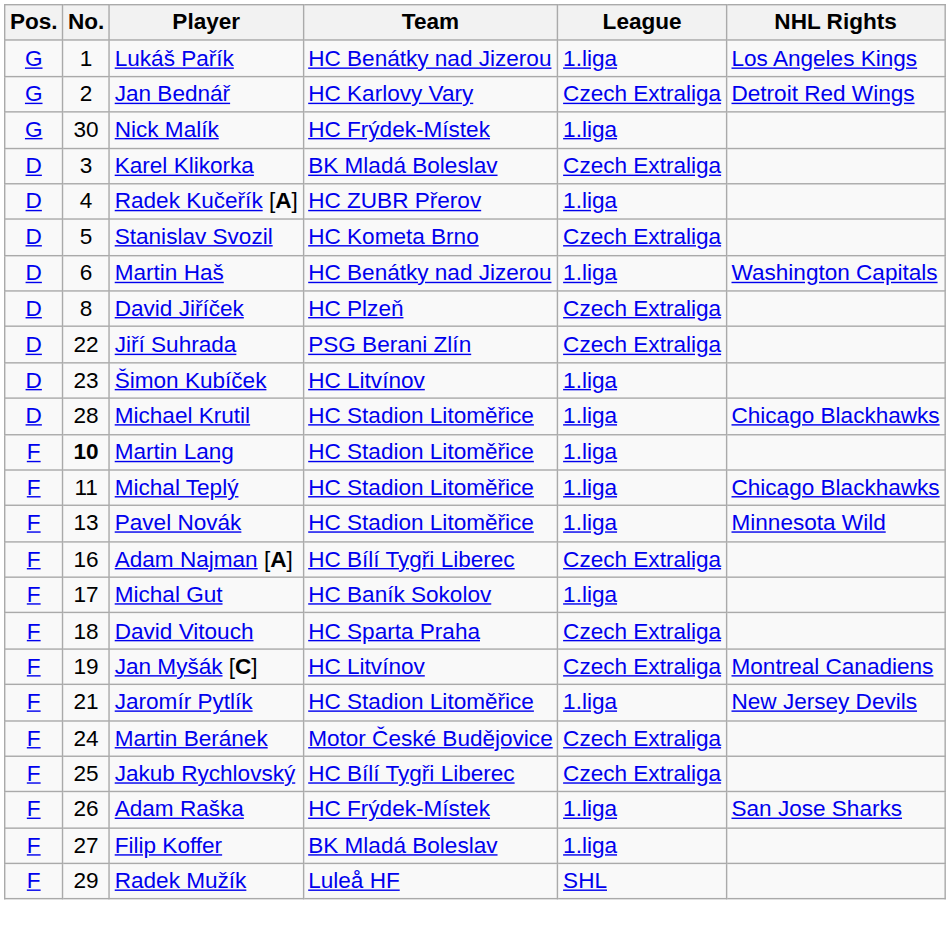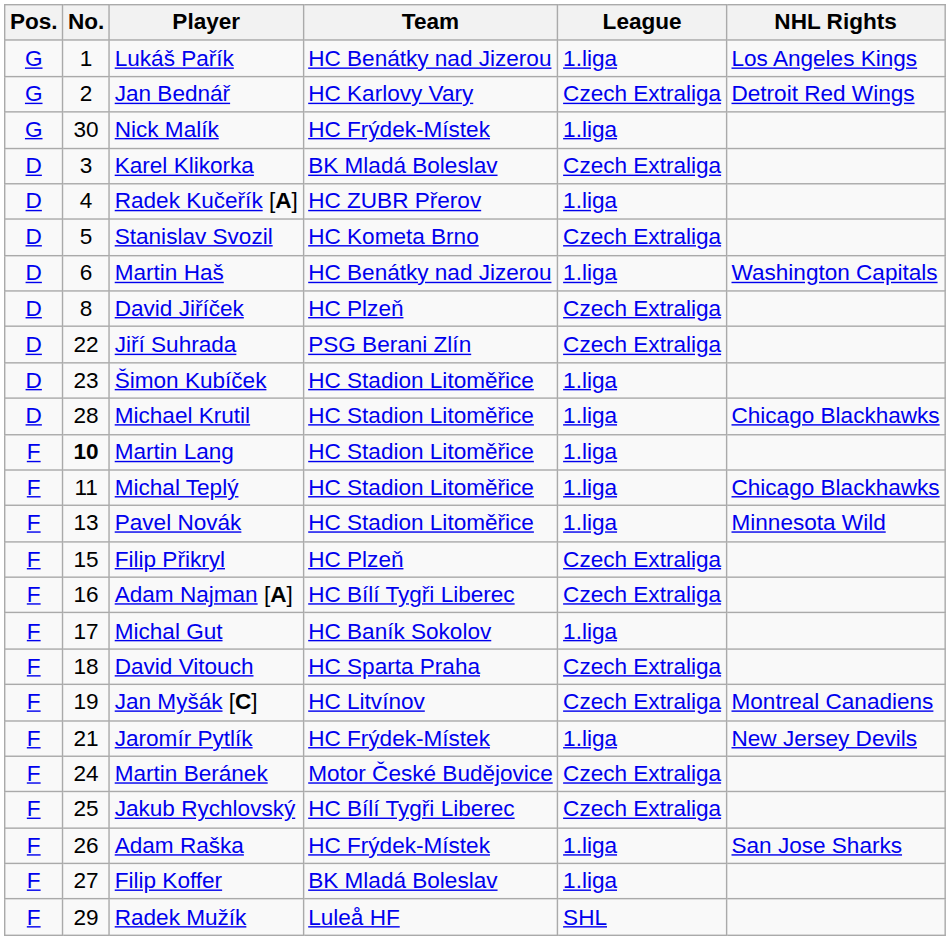 <table class="wikitable sortable">
 <tr>
 <th>Pos.</th>
 <th>No.</th>
 <th>Player</th>
 <th>Team</th>
 <th>League</th>
 <th>NHL Rights</th>
 </tr>
 <tr>
 <td style="text-align:center;"><a href='#'>G</a></td>
 <td style="text-align:center;">1</td>
 <td><a href='#'>Lukáš Pařík</a></td>
 <td> <a href='#'>HC Benátky nad Jizerou</a></td>
 <td> <a href='#'>1.liga</a></td>
 <td><a href='#'>Los Angeles Kings</a></td>
 </tr>
 <tr>
 <td style="text-align:center;"><a href='#'>G</a></td>
 <td style="text-align:center;">2</td>
 <td><a href='#'>Jan Bednář</a></td>
 <td> <a href='#'>HC Karlovy Vary</a></td>
 <td> <a href='#'>Czech Extraliga</a></td>
 <td><a href='#'>Detroit Red Wings</a></td>
 </tr>
 <tr>
 <td style="text-align:center;"><a href='#'>G</a></td>
 <td style="text-align:center;">30</td>
 <td><a href='#'>Nick Malík</a></td>
 <td> <a href='#'>HC Frýdek-Místek</a></td>
 <td> <a href='#'>1.liga</a></td>
 <td></td>
 </tr>
 <tr>
 <td style="text-align:center;"><a href='#'>D</a></td>
 <td style="text-align:center;">3</td>
 <td><a href='#'>Karel Klikorka</a></td>
 <td> <a href='#'>BK Mladá Boleslav</a></td>
 <td> <a href='#'>Czech Extraliga</a></td>
 <td></td>
 </tr>
 <tr>
 <td style="text-align:center;"><a href='#'>D</a></td>
 <td style="text-align:center;">4</td>
 <td><a href='#'>Radek Kučeřík</a> [<strong>A</strong>]</td>
 <td> <a href='#'>HC ZUBR Přerov</a></td>
 <td> <a href='#'>1.liga</a></td>
 <td></td>
 </tr>
 <tr>
 <td style="text-align:center;"><a href='#'>D</a></td>
 <td style="text-align:center;">5</td>
 <td><a href='#'>Stanislav Svozil</a></td>
 <td> <a href='#'>HC Kometa Brno</a></td>
 <td> <a href='#'>Czech Extraliga</a></td>
 <td></td>
 </tr>
 <tr>
 <td style="text-align:center;"><a href='#'>D</a></td>
 <td style="text-align:center;">6</td>
 <td><a href='#'>Martin Haš</a></td>
 <td> <a href='#'>HC Benátky nad Jizerou</a></td>
 <td> <a href='#'>1.liga</a></td>
 <td><a href='#'>Washington Capitals</a></td>
 </tr>
 <tr>
 <td style="text-align:center;"><a href='#'>D</a></td>
 <td style="text-align:center;">8</td>
 <td><a href='#'>David Jiříček</a></td>
 <td> <a href='#'>HC Plzeň</a></td>
 <td> <a href='#'>Czech Extraliga</a></td>
 <td></td>
 </tr>
 <tr>
 <td style="text-align:center;"><a href='#'>D</a></td>
 <td style="text-align:center;">22</td>
 <td><a href='#'>Jiří Suhrada</a></td>
 <td> <a href='#'>PSG Berani Zlín</a></td>
 <td> <a href='#'>Czech Extraliga</a></td>
 <td></td>
 </tr>
 <tr>
 <td style="text-align:center;"><a href='#'>D</a></td>
 <td style="text-align:center;">23</td>
 <td><a href='#'>Šimon Kubíček</a></td>
-<td> <a href='#'>HC Litvínov</a></td>
+<td> <a href='#'>HC Stadion Litoměřice</a></td>
 <td> <a href='#'>1.liga</a></td>
 <td></td>
 </tr>
 <tr>
 <td style="text-align:center;"><a href='#'>D</a></td>
 <td style="text-align:center;">28</td>
 <td><a href='#'>Michael Krutil</a></td>
 <td> <a href='#'>HC Stadion Litoměřice</a></td>
 <td> <a href='#'>1.liga</a></td>
 <td><a href='#'>Chicago Blackhawks</a></td>
 </tr>
 <tr>
 <td style="text-align:center;"><a href='#'>F</a></td>
 <td style="text-align:center;"><strong>10</strong></td>
 <td><a href='#'>Martin Lang</a></td>
 <td> <a href='#'>HC Stadion Litoměřice</a></td>
 <td> <a href='#'>1.liga</a></td>
 <td></td>
 </tr>
 <tr>
 <td style="text-align:center;"><a href='#'>F</a></td>
 <td style="text-align:center;">11</td>
 <td><a href='#'>Michal Teplý</a></td>
 <td> <a href='#'>HC Stadion Litoměřice</a></td>
 <td> <a href='#'>1.liga</a></td>
 <td><a href='#'>Chicago Blackhawks</a></td>
 </tr>
 <tr>
 <td style="text-align:center;"><a href='#'>F</a></td>
 <td style="text-align:center;">13</td>
 <td><a href='#'>Pavel Novák</a></td>
 <td> <a href='#'>HC Stadion Litoměřice</a></td>
 <td> <a href='#'>1.liga</a></td>
 <td><a href='#'>Minnesota Wild</a></td>
 </tr>
 <tr>
 <td style="text-align:center;"><a href='#'>F</a></td>
+<td style="text-align:center;">15</td>
+<td><a href='#'>Filip Přikryl</a></td>
+<td> <a href='#'>HC Plzeň</a></td>
+<td> <a href='#'>Czech Extraliga</a></td>
+<td></td>
+</tr>
+<tr>
+<td style="text-align:center;"><a href='#'>F</a></td>
 <td style="text-align:center;">16</td>
 <td><a href='#'>Adam Najman</a> [<strong>A</strong>]</td>
 <td> <a href='#'>HC Bílí Tygři Liberec</a></td>
 <td> <a href='#'>Czech Extraliga</a></td>
 <td></td>
 </tr>
 <tr>
 <td style="text-align:center;"><a href='#'>F</a></td>
 <td style="text-align:center;">17</td>
 <td><a href='#'>Michal Gut</a></td>
 <td> <a href='#'>HC Baník Sokolov</a></td>
 <td> <a href='#'>1.liga</a></td>
 <td></td>
 </tr>
 <tr>
 <td style="text-align:center;"><a href='#'>F</a></td>
 <td style="text-align:center;">18</td>
 <td><a href='#'>David Vitouch</a></td>
 <td> <a href='#'>HC Sparta Praha</a></td>
 <td> <a href='#'>Czech Extraliga</a></td>
 <td></td>
 </tr>
 <tr>
 <td style="text-align:center;"><a href='#'>F</a></td>
 <td style="text-align:center;">19</td>
 <td><a href='#'>Jan Myšák</a> [<strong>C</strong>]</td>
 <td> <a href='#'>HC Litvínov</a></td>
 <td> <a href='#'>Czech Extraliga</a></td>
 <td><a href='#'>Montreal Canadiens</a></td>
 </tr>
 <tr>
 <td style="text-align:center;"><a href='#'>F</a></td>
 <td style="text-align:center;">21</td>
 <td><a href='#'>Jaromír Pytlík</a></td>
-<td> <a href='#'>HC Stadion Litoměřice</a></td>
+<td> <a href='#'>HC Frýdek-Místek</a></td>
 <td> <a href='#'>1.liga</a></td>
 <td><a href='#'>New Jersey Devils</a></td>
 </tr>
 <tr>
 <td style="text-align:center;"><a href='#'>F</a></td>
 <td style="text-align:center;">24</td>
 <td><a href='#'>Martin Beránek</a></td>
 <td> <a href='#'>Motor České Budějovice</a></td>
 <td> <a href='#'>Czech Extraliga</a></td>
 <td></td>
 </tr>
 <tr>
 <td style="text-align:center;"><a href='#'>F</a></td>
 <td style="text-align:center;">25</td>
 <td><a href='#'>Jakub Rychlovský</a></td>
 <td> <a href='#'>HC Bílí Tygři Liberec</a></td>
 <td> <a href='#'>Czech Extraliga</a></td>
 <td></td>
 </tr>
 <tr>
 <td style="text-align:center;"><a href='#'>F</a></td>
 <td style="text-align:center;">26</td>
 <td><a href='#'>Adam Raška</a></td>
 <td> <a href='#'>HC Frýdek-Místek</a></td>
 <td> <a href='#'>1.liga</a></td>
 <td><a href='#'>San Jose Sharks</a></td>
 </tr>
 <tr>
 <td style="text-align:center;"><a href='#'>F</a></td>
 <td style="text-align:center;">27</td>
 <td><a href='#'>Filip Koffer</a></td>
 <td> <a href='#'>BK Mladá Boleslav</a></td>
 <td> <a href='#'>1.liga</a></td>
 <td></td>
 </tr>
 <tr>
 <td style="text-align:center;"><a href='#'>F</a></td>
 <td style="text-align:center;">29</td>
 <td><a href='#'>Radek Mužík</a></td>
 <td> <a href='#'>Luleå HF</a></td>
 <td> <a href='#'>SHL</a></td>
 <td></td>
 </tr>
 </table>
